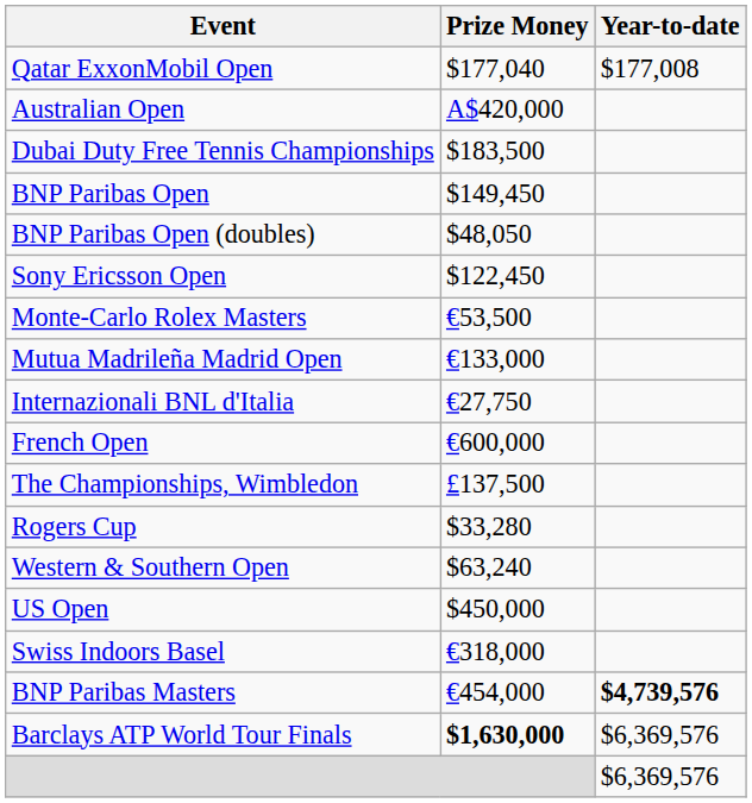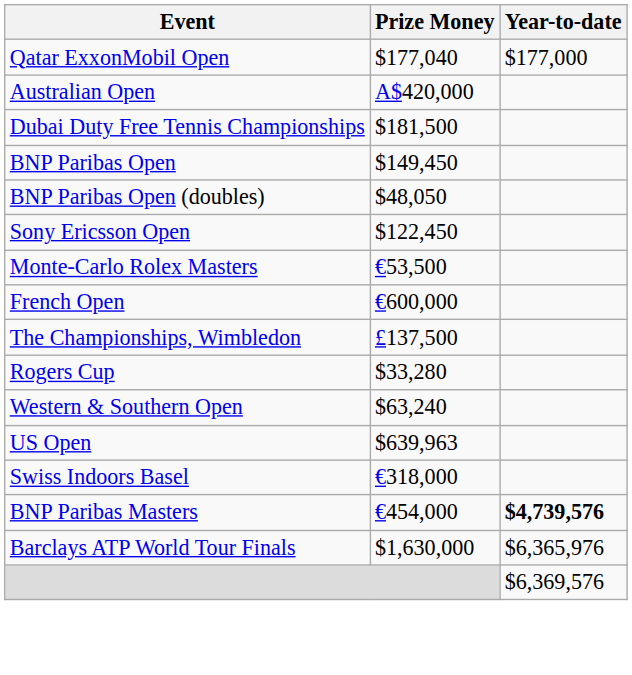 <table class="wikitable sortable">
 <tr>
 <th>Event</th>
 <th>Prize Money</th>
 <th>Year-to-date</th>
 </tr>
 <tr>
 <td><a href='#'>Qatar ExxonMobil Open</a></td>
 <td>$177,040</td>
-<td>$177,008</td>
+<td>$177,000</td>
 </tr>
 <tr>
 <td><a href='#'>Australian Open</a></td>
 <td><a href='#'>A$</a>420,000</td>
 <td></td>
 </tr>
 <tr>
 <td><a href='#'>Dubai Duty Free Tennis Championships</a></td>
-<td>$183,500</td>
+<td>$181,500</td>
 <td></td>
 </tr>
 <tr>
 <td><a href='#'>BNP Paribas Open</a></td>
 <td>$149,450</td>
 <td></td>
 </tr>
 <tr>
 <td><a href='#'>BNP Paribas Open</a> (doubles)</td>
 <td>$48,050</td>
 <td></td>
 </tr>
 <tr>
 <td><a href='#'>Sony Ericsson Open</a></td>
 <td>$122,450</td>
 <td></td>
 </tr>
 <tr>
 <td><a href='#'>Monte-Carlo Rolex Masters</a></td>
 <td><a href='#'>€</a>53,500</td>
-<td></td>
-</tr>
-<tr>
-<td><a href='#'>Mutua Madrileña Madrid Open</a></td>
-<td><a href='#'>€</a>133,000</td>
-<td></td>
-</tr>
-<tr>
-<td><a href='#'>Internazionali BNL d'Italia</a></td>
-<td><a href='#'>€</a>27,750</td>
 <td></td>
 </tr>
 <tr>
 <td><a href='#'>French Open</a></td>
 <td><a href='#'>€</a>600,000</td>
 <td></td>
 </tr>
 <tr>
 <td><a href='#'>The Championships, Wimbledon</a></td>
 <td><a href='#'>£</a>137,500</td>
 <td></td>
 </tr>
 <tr>
 <td><a href='#'>Rogers Cup</a></td>
 <td>$33,280</td>
 <td></td>
 </tr>
 <tr>
 <td><a href='#'>Western & Southern Open</a></td>
 <td>$63,240</td>
 <td></td>
 </tr>
 <tr>
 <td><a href='#'>US Open</a></td>
-<td>$450,000</td>
+<td>$639,963</td>
 <td></td>
 </tr>
 <tr>
 <td><a href='#'>Swiss Indoors Basel</a></td>
 <td><a href='#'>€</a>318,000</td>
 <td></td>
 </tr>
 <tr>
 <td><a href='#'>BNP Paribas Masters</a></td>
 <td><a href='#'>€</a>454,000</td>
 <td><strong>$4,739,576</strong></td>
 </tr>
 <tr>
 <td><a href='#'>Barclays ATP World Tour Finals</a></td>
-<td><strong>$1,630,000</strong></td>
-<td>$6,369,576</td>
+<td>$1,630,000</td>
+<td>$6,365,976</td>
 </tr>
 <tr class="sortbottom">
 <td colspan=2 bgcolor=#DCDCDC></td>
 <td>$6,369,576</td>
 </tr>
 </table>
